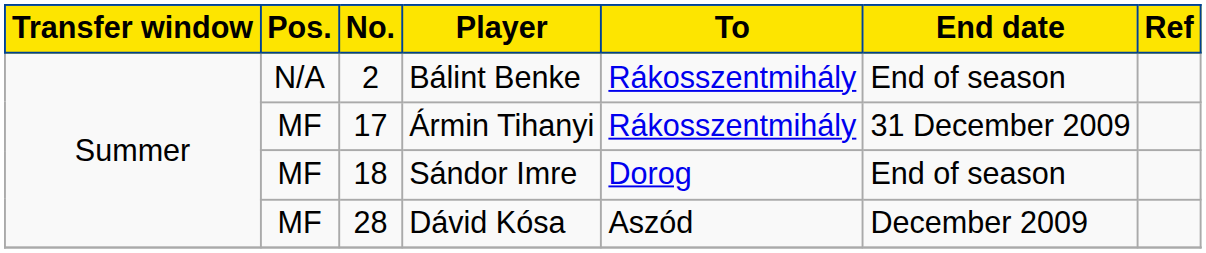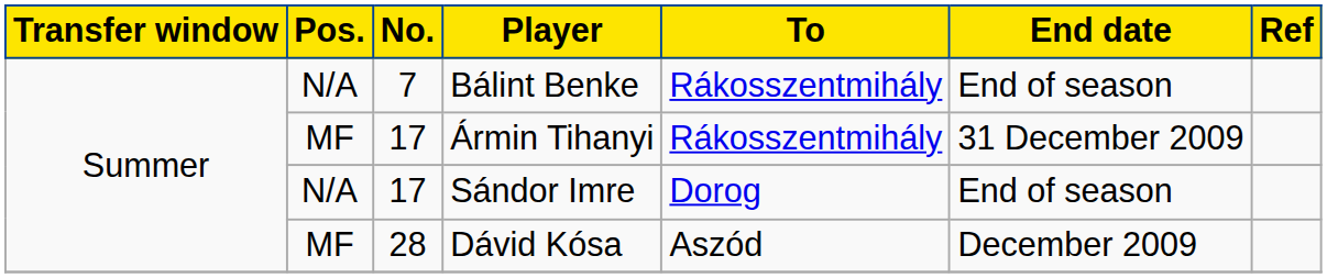 <table class="wikitable plainrowheaders sortable">
 <tr>
 <th style="background-color:#FDE500;color:black;border:1px solid #004292">Transfer window</th>
 <th style="background-color:#FDE500;color:black;border:1px solid #004292">Pos.</th>
 <th style="background-color:#FDE500;color:black;border:1px solid #004292">No.</th>
 <th style="background-color:#FDE500;color:black;border:1px solid #004292">Player</th>
 <th style="background-color:#FDE500;color:black;border:1px solid #004292">To</th>
 <th style="background-color:#FDE500;color:black;border:1px solid #004292">End date</th>
 <th style="background-color:#FDE500;color:black;border:1px solid #004292">Ref</th>
 </tr>
 <tr>
 <td rowspan="4" style="text-align:center;">Summer</td>
 <td style="text-align:center;">N/A</td>
-<td style="text-align:center;">2</td>
+<td style="text-align:center;">7</td>
 <td style="text-align:left;"> Bálint Benke</td>
 <td style="text-align:left;"><a href='#'>Rákosszentmihály</a></td>
 <td style="text-align:left;">End of season</td>
 <td></td>
 </tr>
 <tr>
 <td style="text-align:center;">MF</td>
 <td style="text-align:center;">17</td>
 <td style="text-align:left;"> Ármin Tihanyi</td>
 <td style="text-align:left;"><a href='#'>Rákosszentmihály</a></td>
 <td style="text-align:left;">31 December 2009</td>
 <td></td>
 </tr>
 <tr>
-<td style="text-align:center;">MF</td>
-<td style="text-align:center;">18</td>
+<td style="text-align:center;">N/A</td>
+<td style="text-align:center;">17</td>
 <td style="text-align:left;"> Sándor Imre</td>
 <td style="text-align:left;"><a href='#'>Dorog</a></td>
 <td style="text-align:left;">End of season</td>
 <td></td>
 </tr>
 <tr>
 <td style="text-align:center;">MF</td>
 <td style="text-align:center;">28</td>
 <td style="text-align:left;"> Dávid Kósa</td>
 <td style="text-align:left;">Aszód</td>
 <td style="text-align:left;">December 2009</td>
 <td></td>
 </tr>
 <tr>
 </tr>
 </table>
